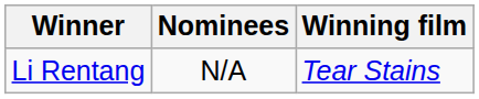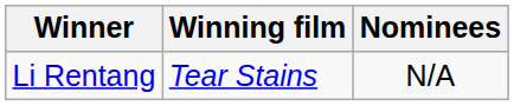 <table class="wikitable">
 <tr>
 <th>Winner</th>
+<th>Winning film</th>
 <th>Nominees</th>
-<th>Winning film</th>
 </tr>
 <tr>
 <td><a href='#'>Li Rentang</a></td>
+<td><em><a href='#'>Tear Stains</a></em></td>
 <td align="center" valign="top">N/A</td>
-<td><em><a href='#'>Tear Stains</a></em></td>
 </tr>
 </table>
